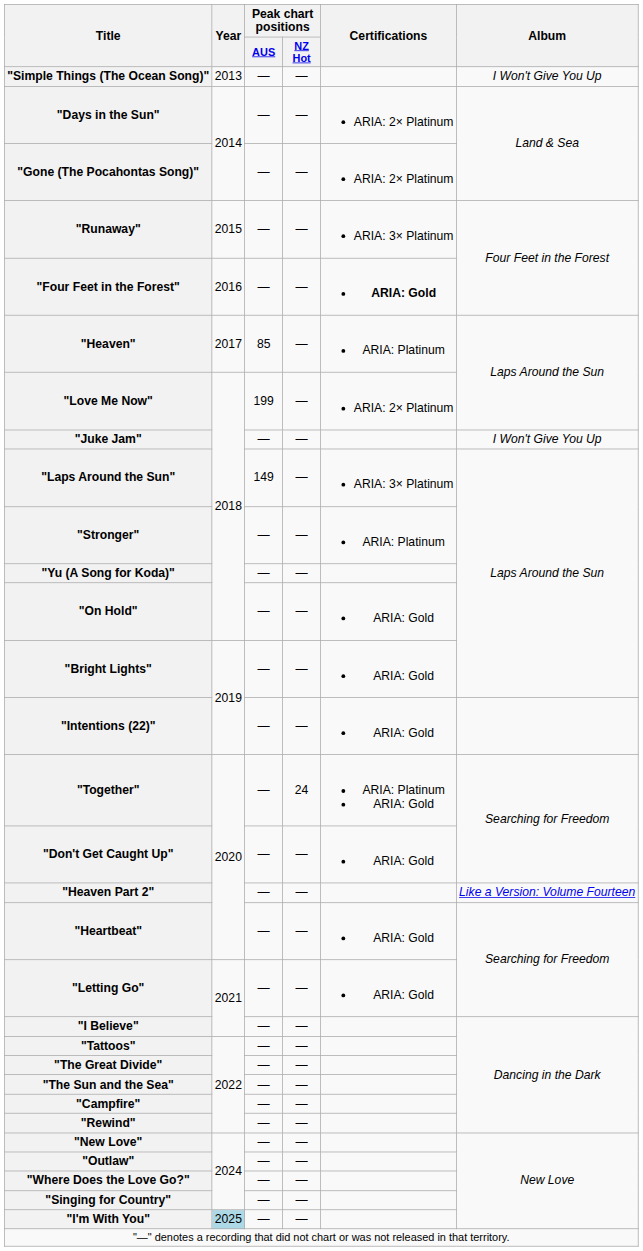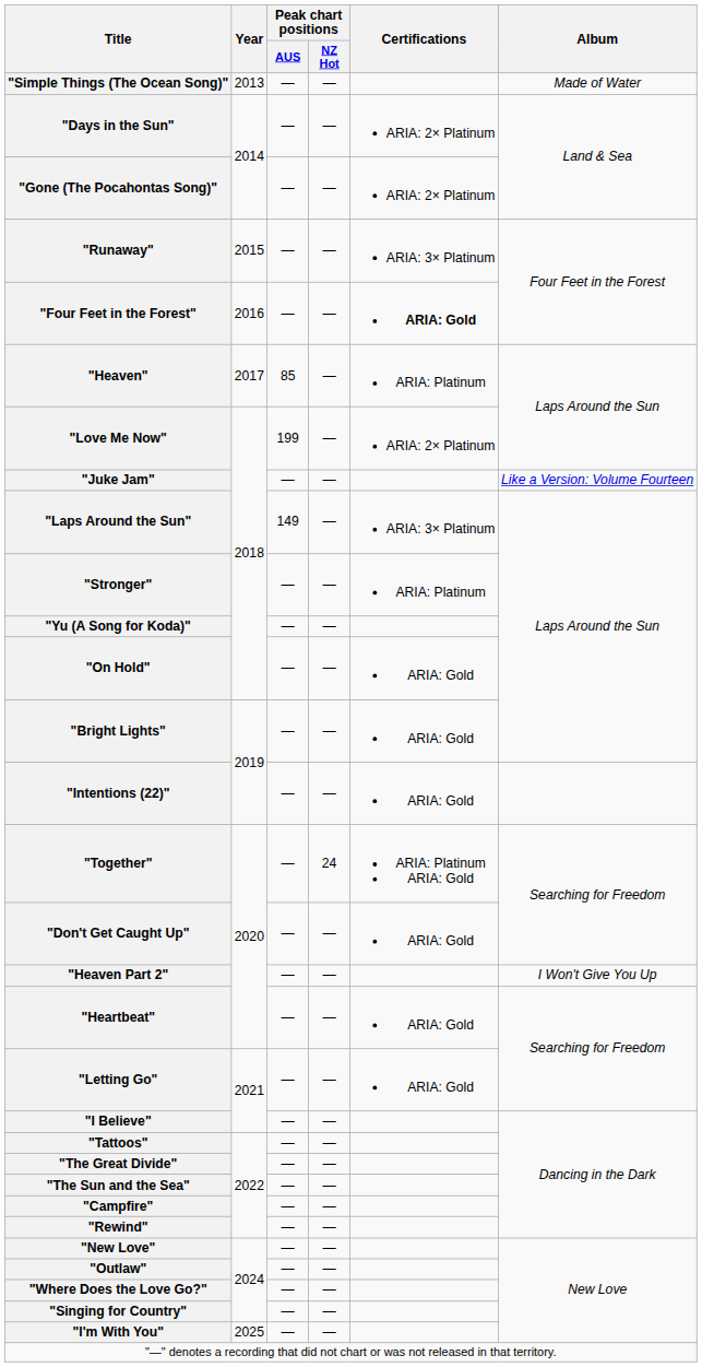 <table class="wikitable plainrowheaders" style="text-align:center;">
 <tr>
 <th scope="col" rowspan="2">Title</th>
 <th scope="col" rowspan="2">Year</th>
 <th scope="col" colspan="2">Peak chart positions</th>
 <th scope="col" rowspan="2">Certifications</th>
 <th scope="col" rowspan="2">Album</th>
 </tr>
 <tr>
 <th scope="col" style="width:3em;font-size:90%;"><a href='#'>AUS</a><br></th>
 <th scope="col" style="width:3em;font-size:90%;"><a href='#'>NZ<br>Hot</a><br></th>
 </tr>
 <tr>
 <th scope="row">"Simple Things (The Ocean Song)"</th>
 <td>2013</td>
 <td>—</td>
 <td>—</td>
 <td></td>
-<td><em>I Won't Give You Up</em></td>
+<td><em>Made of Water</em></td>
 </tr>
 <tr>
 <th scope="row">"Days in the Sun"</th>
 <td rowspan="2">2014</td>
 <td>—</td>
 <td>—</td>
 <td><br><ul><li>ARIA: 2× Platinum</li></ul></td>
 <td rowspan="2"><em>Land & Sea</em></td>
 </tr>
 <tr>
 <th scope="row">"Gone (The Pocahontas Song)"</th>
 <td>—</td>
 <td>—</td>
 <td><br><ul><li>ARIA: 2× Platinum</li></ul></td>
 </tr>
 <tr>
 <th scope="row">"Runaway"</th>
 <td>2015</td>
 <td>—</td>
 <td>—</td>
 <td><br><ul><li>ARIA: 3× Platinum</li></ul></td>
 <td rowspan="2"><em>Four Feet in the Forest</em></td>
 </tr>
 <tr>
 <th scope="row">"Four Feet in the Forest"</th>
 <td>2016</td>
 <td>—</td>
 <td>—</td>
 <td><strong><br><ul><li>ARIA: Gold</li></ul></strong></td>
 </tr>
 <tr>
 <th scope="row">"Heaven"</th>
 <td>2017</td>
 <td>85</td>
 <td>—</td>
 <td><br><ul><li>ARIA: Platinum</li></ul></td>
 <td rowspan="2"><em>Laps Around the Sun</em></td>
 </tr>
 <tr>
 <th scope="row">"Love Me Now"</th>
 <td rowspan="6">2018</td>
 <td>199</td>
 <td>—</td>
 <td><br><ul><li>ARIA: 2× Platinum</li></ul></td>
 </tr>
 <tr>
 <th scope="row">"Juke Jam"<br></th>
 <td>—</td>
 <td>—</td>
 <td></td>
-<td><em>I Won't Give You Up</em></td>
+<td><em><a href='#'>Like a Version: Volume Fourteen</a></em></td>
 </tr>
 <tr>
 <th scope="row">"Laps Around the Sun"</th>
 <td>149</td>
 <td>—</td>
 <td><br><ul><li>ARIA: 3× Platinum</li></ul></td>
 <td rowspan="5"><em>Laps Around the Sun</em></td>
 </tr>
 <tr>
 <th scope="row">"Stronger"</th>
 <td>—</td>
 <td>—</td>
 <td><br><ul><li>ARIA: Platinum</li></ul></td>
 </tr>
 <tr>
 <th scope="row">"Yu (A Song for Koda)"</th>
 <td>—</td>
 <td>—</td>
 <td></td>
 </tr>
 <tr>
 <th scope="row">"On Hold"</th>
 <td>—</td>
 <td>—</td>
 <td><br><ul><li>ARIA: Gold</li></ul></td>
 </tr>
 <tr>
 <th scope="row">"Bright Lights"</th>
 <td rowspan="2">2019</td>
 <td>—</td>
 <td>—</td>
 <td><br><ul><li>ARIA: Gold</li></ul></td>
 </tr>
 <tr>
 <th scope="row">"Intentions (22)"</th>
 <td>—</td>
 <td>—</td>
 <td><br><ul><li>ARIA: Gold</li></ul></td>
 <td></td>
 </tr>
 <tr>
 <th scope="row">"Together"</th>
 <td rowspan="4">2020</td>
 <td>—</td>
 <td>24</td>
 <td><br><ul><li>ARIA: Platinum</li><li>ARIA: Gold </li></ul></td>
 <td rowspan="2"><em>Searching for Freedom</em></td>
 </tr>
 <tr>
 <th scope="row">"Don't Get Caught Up"</th>
 <td>—</td>
 <td>—</td>
 <td><br><ul><li>ARIA: Gold</li></ul></td>
 </tr>
 <tr>
 <th scope="row">"Heaven Part 2" </th>
 <td>—</td>
 <td>—</td>
 <td></td>
-<td><em><a href='#'>Like a Version: Volume Fourteen</a></em></td>
+<td><em>I Won't Give You Up</em></td>
 </tr>
 <tr>
 <th scope="row">"Heartbeat"</th>
 <td>—</td>
 <td>—</td>
 <td><br><ul><li>ARIA: Gold</li></ul></td>
 <td rowspan="2"><em>Searching for Freedom</em></td>
 </tr>
 <tr>
 <th scope="row">"Letting Go"</th>
 <td rowspan="2">2021</td>
 <td>—</td>
 <td>—</td>
 <td><br><ul><li>ARIA: Gold</li></ul></td>
 </tr>
 <tr>
 <th scope="row">"I Believe"</th>
 <td>—</td>
 <td>—</td>
 <td></td>
 <td rowspan="6"><em>Dancing in the Dark</em></td>
 </tr>
 <tr>
 <th scope="row">"Tattoos"</th>
 <td rowspan="5">2022</td>
 <td>—</td>
 <td>—</td>
 <td></td>
 </tr>
 <tr>
 <th scope="row">"The Great Divide"</th>
 <td>—</td>
 <td>—</td>
 <td></td>
 </tr>
 <tr>
 <th scope="row">"The Sun and the Sea" </th>
 <td>—</td>
 <td>—</td>
 <td></td>
 </tr>
 <tr>
 <th scope="row">"Campfire"</th>
 <td>—</td>
 <td>—</td>
 <td></td>
 </tr>
 <tr>
 <th scope="row">"Rewind"</th>
 <td>—</td>
 <td>—</td>
 <td></td>
 </tr>
 <tr>
 <th scope="row">"New Love"</th>
 <td rowspan="4">2024</td>
 <td>—</td>
 <td>—</td>
 <td></td>
 <td rowspan="5"><em>New Love</em></td>
 </tr>
 <tr>
 <th scope="row">"Outlaw"</th>
 <td>—</td>
 <td>—</td>
 <td></td>
 </tr>
 <tr>
 <th scope="row">"Where Does the Love Go?"</th>
 <td>—</td>
 <td>—</td>
 <td></td>
 </tr>
 <tr>
 <th scope="row">"Singing for Country"</th>
 <td>—</td>
 <td>—</td>
 <td></td>
 </tr>
 <tr>
 <th scope="row">"I'm With You"</th>
-<td style="background: lightblue;">2025</td>
+<td>2025</td>
 <td>—</td>
 <td>—</td>
 <td></td>
 </tr>
 <tr>
 <td colspan="15" style="font-size:90%">"—" denotes a recording that did not chart or was not released in that territory.</td>
 </tr>
 </table>
